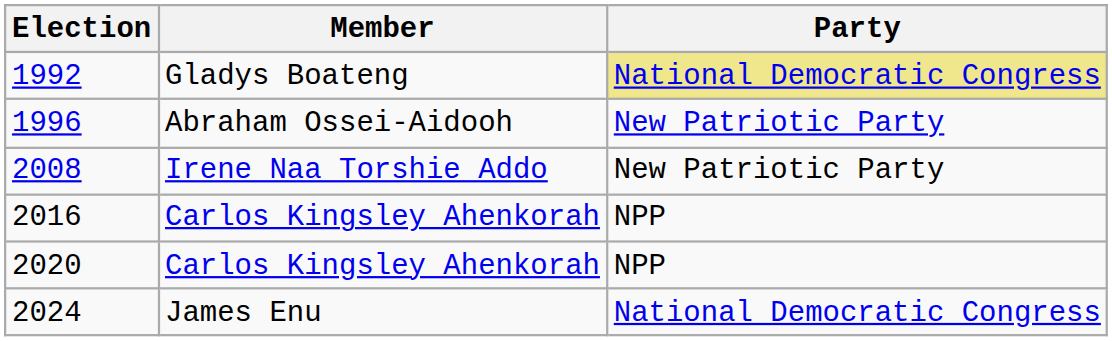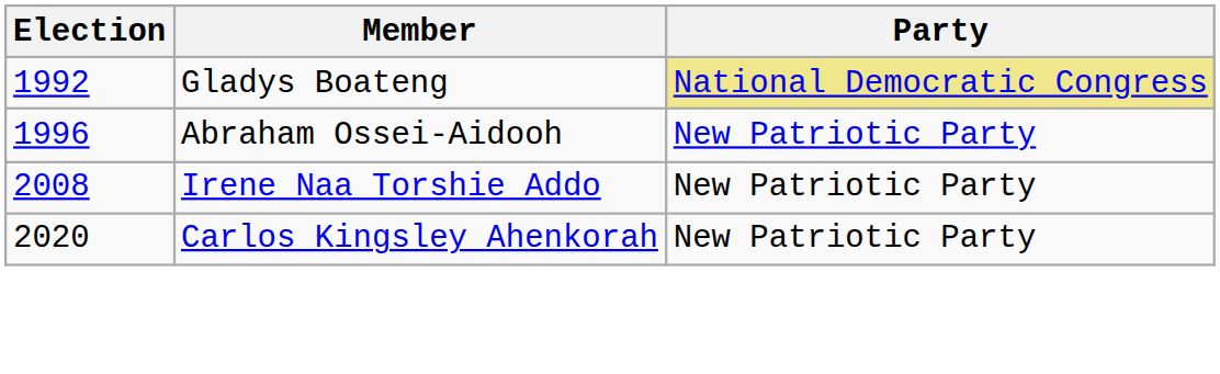 <table class="wikitable">
 <tr>
 <th>Election</th>
 <th>Member</th>
 <th>Party</th>
 </tr>
 <tr>
 <td><a href='#'>1992</a></td>
 <td>Gladys Boateng</td>
 <td style="background: khaki;"><a href='#'>National Democratic Congress</a></td>
 </tr>
 <tr>
 <td><a href='#'>1996</a></td>
 <td>Abraham Ossei-Aidooh</td>
 <td><a href='#'>New Patriotic Party</a></td>
 </tr>
 <tr>
 <td><a href='#'>2008</a></td>
 <td><a href='#'>Irene Naa Torshie Addo</a></td>
 <td>New Patriotic Party</td>
 </tr>
 <tr>
-<td>2016</td>
-<td><a href='#'>Carlos Kingsley Ahenkorah</a></td>
-<td>NPP</td>
-</tr>
-<tr>
 <td>2020</td>
 <td><a href='#'>Carlos Kingsley Ahenkorah</a></td>
-<td>NPP</td>
-</tr>
-<tr>
-<td>2024</td>
-<td>James Enu</td>
-<td><a href='#'>National Democratic Congress</a></td>
+<td>New Patriotic Party</td>
 </tr>
 </table>
